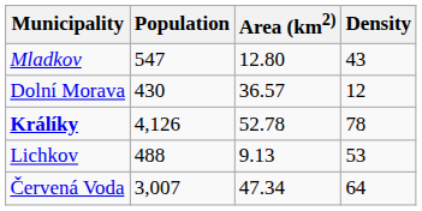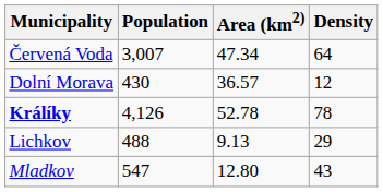 <table class="wikitable sortable">
 <tr>
 <th>Municipality</th>
 <th>Population</th>
 <th>Area (km<sup>2)</sup></th>
 <th>Density</th>
 </tr>
 <tr>
-<td><em><a href='#'>Mladkov</a></em></td>
-<td>547</td>
-<td>12.80</td>
-<td>43</td>
+<td><a href='#'>Červená Voda</a></td>
+<td>3,007</td>
+<td>47.34</td>
+<td>64</td>
 </tr>
 <tr>
 <td><a href='#'>Dolní Morava</a></td>
 <td>430</td>
 <td>36.57</td>
 <td>12</td>
 </tr>
 <tr>
 <td><strong><a href='#'>Králíky</a></strong></td>
 <td>4,126</td>
 <td>52.78</td>
 <td>78</td>
 </tr>
 <tr>
 <td><a href='#'>Lichkov</a></td>
 <td>488</td>
 <td>9.13</td>
-<td>53</td>
+<td>29</td>
 </tr>
 <tr>
-<td><a href='#'>Červená Voda</a></td>
-<td>3,007</td>
-<td>47.34</td>
-<td>64</td>
+<td><em><a href='#'>Mladkov</a></em></td>
+<td>547</td>
+<td>12.80</td>
+<td>43</td>
 </tr>
 </table>
